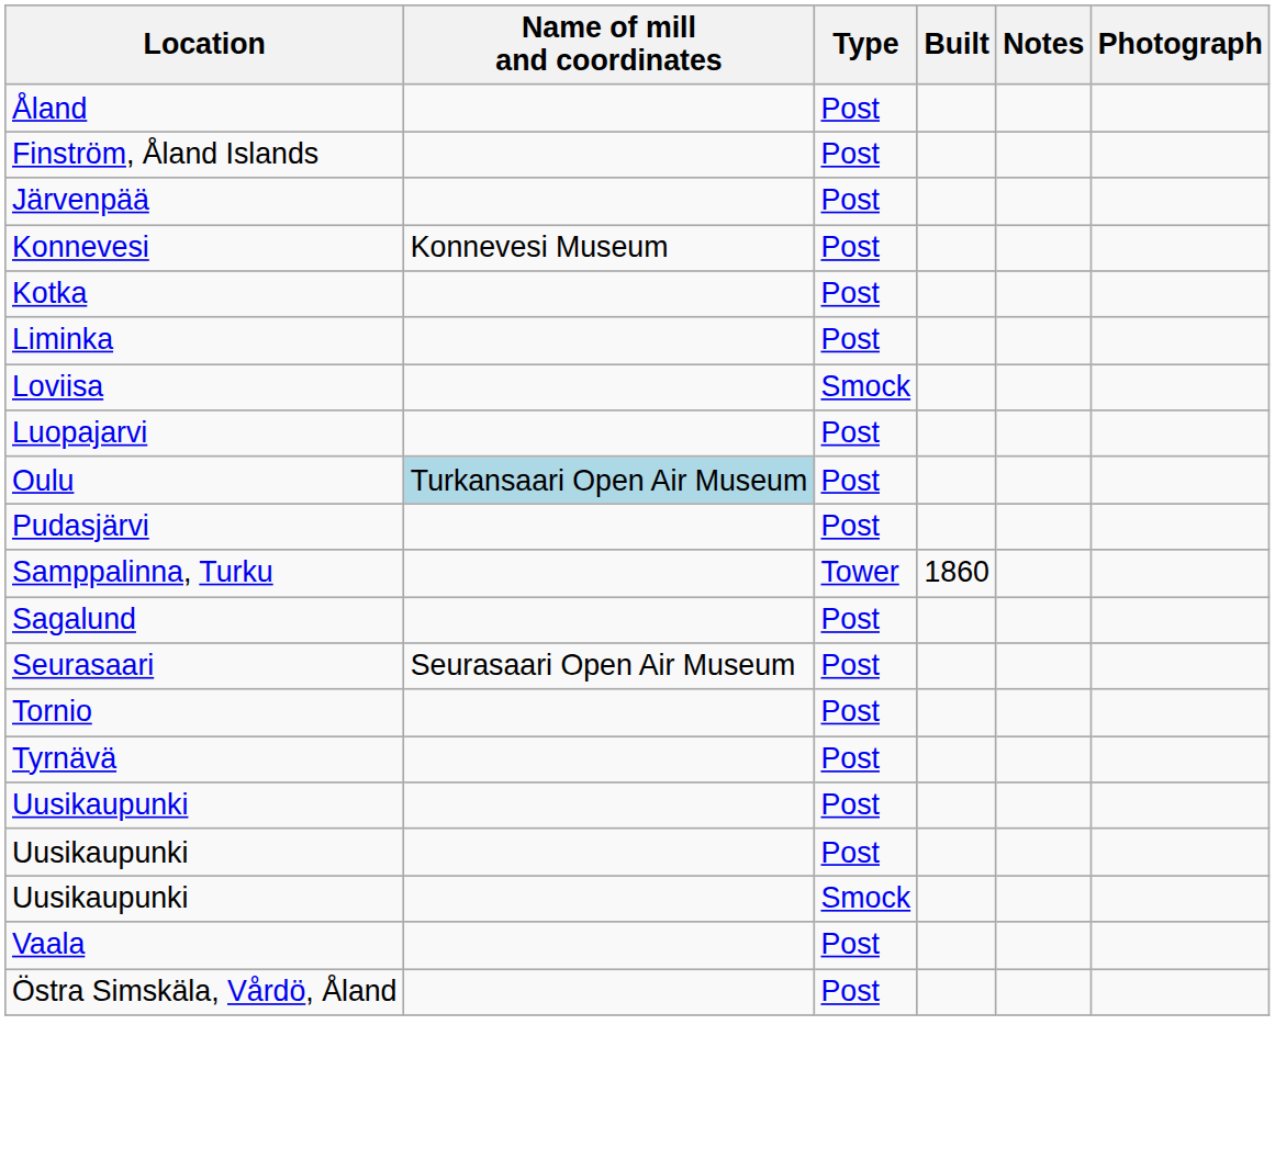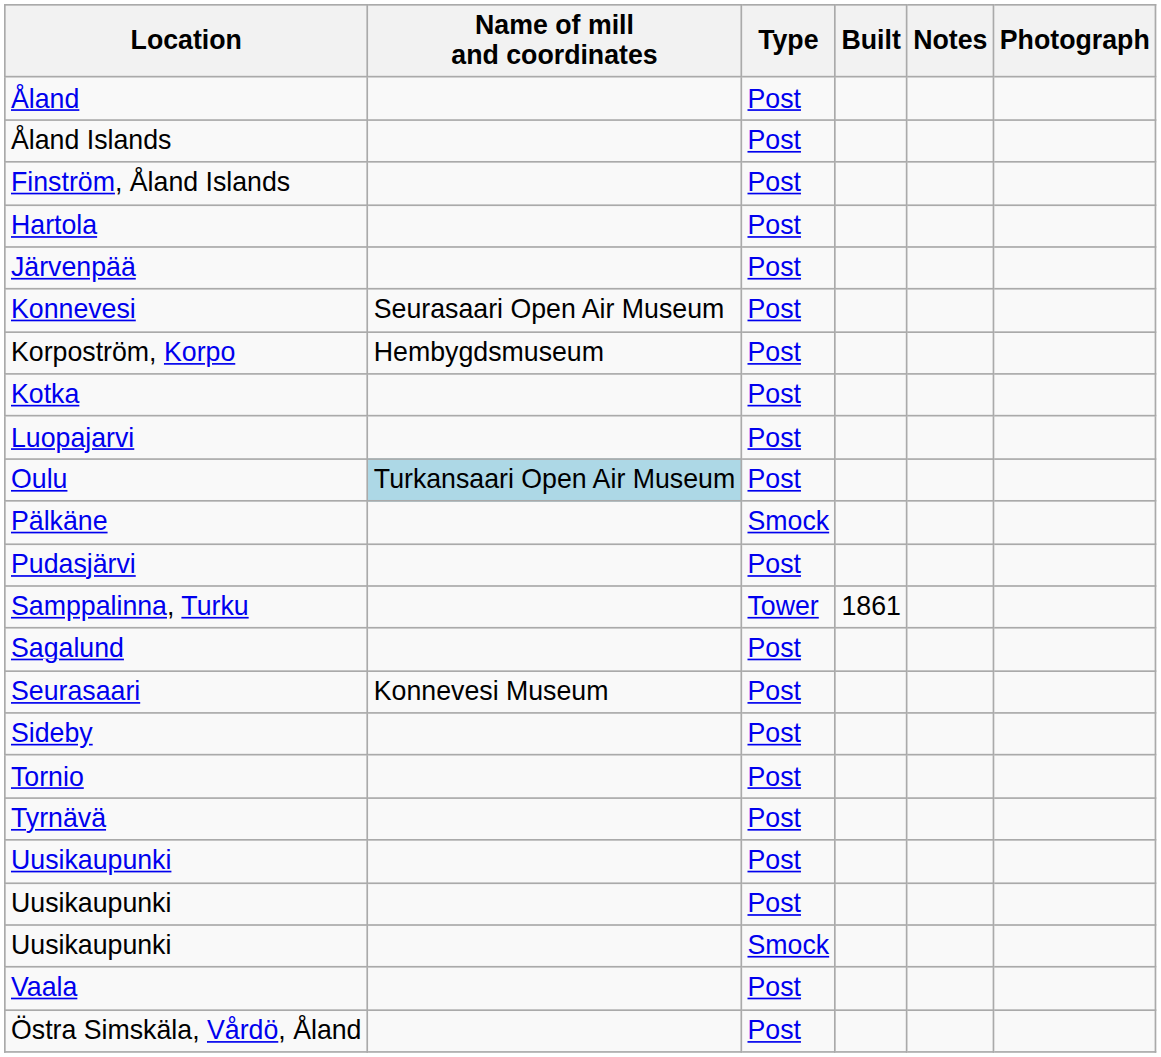 <table class="wikitable">
 <tr>
 <th>Location</th>
 <th>Name of mill<br>and coordinates</th>
 <th>Type</th>
 <th>Built</th>
 <th>Notes</th>
 <th>Photograph</th>
 </tr>
 <tr>
 <td><a href='#'>Åland</a></td>
 <td></td>
 <td><a href='#'>Post</a></td>
 <td></td>
 <td></td>
 <td></td>
 </tr>
 <tr>
+<td>Åland Islands</td>
+<td></td>
+<td><a href='#'>Post</a></td>
+<td></td>
+<td></td>
+<td></td>
+</tr>
+<tr>
 <td><a href='#'>Finström</a>, Åland Islands</td>
+<td></td>
+<td><a href='#'>Post</a></td>
+<td></td>
+<td></td>
+<td></td>
+</tr>
+<tr>
+<td><a href='#'>Hartola</a></td>
 <td></td>
 <td><a href='#'>Post</a></td>
 <td></td>
 <td></td>
 <td></td>
 </tr>
 <tr>
 <td><a href='#'>Järvenpää</a></td>
 <td></td>
 <td><a href='#'>Post</a></td>
 <td></td>
 <td></td>
 <td></td>
 </tr>
 <tr>
 <td><a href='#'>Konnevesi</a></td>
-<td>Konnevesi Museum</td>
+<td>Seurasaari Open Air Museum</td>
+<td><a href='#'>Post</a></td>
+<td></td>
+<td></td>
+<td></td>
+</tr>
+<tr>
+<td>Korpoström, <a href='#'>Korpo</a></td>
+<td>Hembygdsmuseum</td>
 <td><a href='#'>Post</a></td>
 <td></td>
 <td></td>
 <td></td>
 </tr>
 <tr>
 <td><a href='#'>Kotka</a></td>
 <td></td>
 <td><a href='#'>Post</a></td>
-<td></td>
-<td></td>
-<td></td>
-</tr>
-<tr>
-<td><a href='#'>Liminka</a></td>
-<td></td>
-<td><a href='#'>Post</a></td>
-<td></td>
-<td></td>
-<td></td>
-</tr>
-<tr>
-<td><a href='#'>Loviisa</a></td>
-<td></td>
-<td><a href='#'>Smock</a></td>
 <td></td>
 <td></td>
 <td></td>
 </tr>
 <tr>
 <td><a href='#'>Luopajarvi</a></td>
 <td></td>
 <td><a href='#'>Post</a></td>
 <td></td>
 <td></td>
 <td></td>
 </tr>
 <tr>
 <td><a href='#'>Oulu</a></td>
 <td style="background: lightblue;">Turkansaari Open Air Museum<br></td>
 <td><a href='#'>Post</a></td>
 <td></td>
 <td></td>
 <td></td>
 </tr>
 <tr>
+<td><a href='#'>Pälkäne</a></td>
+<td></td>
+<td><a href='#'>Smock</a></td>
+<td></td>
+<td></td>
+<td></td>
+</tr>
+<tr>
 <td><a href='#'>Pudasjärvi</a></td>
 <td></td>
 <td><a href='#'>Post</a></td>
 <td></td>
 <td></td>
 <td></td>
 </tr>
 <tr>
 <td><a href='#'>Samppalinna</a>, <a href='#'>Turku</a></td>
 <td></td>
 <td><a href='#'>Tower</a></td>
-<td>1860</td>
+<td>1861</td>
 <td></td>
 <td></td>
 </tr>
 <tr>
 <td><a href='#'>Sagalund</a></td>
 <td></td>
 <td><a href='#'>Post</a></td>
 <td></td>
 <td></td>
 <td></td>
 </tr>
 <tr>
 <td><a href='#'>Seurasaari</a></td>
-<td>Seurasaari Open Air Museum</td>
+<td>Konnevesi Museum</td>
+<td><a href='#'>Post</a></td>
+<td></td>
+<td></td>
+<td></td>
+</tr>
+<tr>
+<td><a href='#'>Sideby</a></td>
+<td></td>
 <td><a href='#'>Post</a></td>
 <td></td>
 <td></td>
 <td></td>
 </tr>
 <tr>
 <td><a href='#'>Tornio</a></td>
 <td></td>
 <td><a href='#'>Post</a></td>
 <td></td>
 <td></td>
 <td></td>
 </tr>
 <tr>
 <td><a href='#'>Tyrnävä</a></td>
 <td></td>
 <td><a href='#'>Post</a></td>
 <td></td>
 <td></td>
 <td></td>
 </tr>
 <tr>
 <td><a href='#'>Uusikaupunki</a></td>
 <td></td>
 <td><a href='#'>Post</a></td>
 <td></td>
 <td></td>
 <td></td>
 </tr>
 <tr>
 <td>Uusikaupunki</td>
 <td></td>
 <td><a href='#'>Post</a></td>
 <td></td>
 <td></td>
 <td></td>
 </tr>
 <tr>
 <td>Uusikaupunki</td>
 <td></td>
 <td><a href='#'>Smock</a></td>
 <td></td>
 <td></td>
 <td></td>
 </tr>
 <tr>
 <td><a href='#'>Vaala</a></td>
 <td></td>
 <td><a href='#'>Post</a></td>
 <td></td>
 <td></td>
 <td></td>
 </tr>
 <tr>
 <td>Östra Simskäla, <a href='#'>Vårdö</a>, Åland</td>
 <td></td>
 <td><a href='#'>Post</a></td>
 <td></td>
 <td></td>
 <td></td>
 </tr>
 </table>
